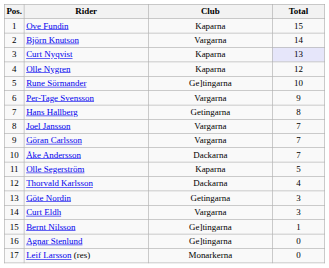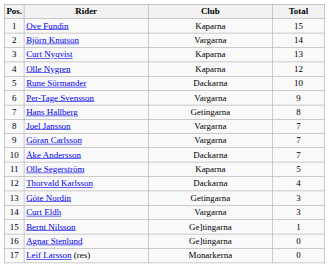 <table class=wikitable style="font-size:93%;">
 <tr>
 <th width=25px>Pos.</th>
 <th width=200px>Rider</th>
 <th width=200px>Club</th>
 <th width=80px>Total</th>
 </tr>
 <tr align=center>
 <td>1</td>
 <td align=left><a href='#'>Ove Fundin</a></td>
 <td>Kaparna</td>
 <td>15</td>
 </tr>
 <tr align=center>
 <td>2</td>
 <td align=left><a href='#'>Björn Knutson</a></td>
 <td>Vargarna</td>
 <td>14</td>
 </tr>
 <tr align=center>
 <td>3</td>
 <td align=left><a href='#'>Curt Nyqvist</a></td>
 <td>Kaparna</td>
-<td style="background: lavender;">13</td>
+<td>13</td>
 </tr>
 <tr align=center>
 <td>4</td>
 <td align=left><a href='#'>Olle Nygren</a></td>
 <td>Kaparna</td>
 <td>12</td>
 </tr>
 <tr align=center>
 <td>5</td>
 <td align=left><a href='#'>Rune Sörmander</a></td>
-<td>Ge]tingarna</td>
+<td>Dackarna</td>
 <td>10</td>
 </tr>
 <tr align=center>
 <td>6</td>
 <td align=left><a href='#'>Per-Tage Svensson</a></td>
 <td>Vargarna</td>
 <td>9</td>
 </tr>
 <tr align=center>
 <td>7</td>
 <td align=left><a href='#'>Hans Hallberg</a></td>
 <td>Getingarna</td>
 <td>8</td>
 </tr>
 <tr align=center>
 <td>8</td>
 <td align=left><a href='#'>Joel Jansson</a></td>
 <td>Vargarna</td>
 <td>7</td>
 </tr>
 <tr align=center>
 <td>9</td>
 <td align=left><a href='#'>Göran Carlsson</a></td>
 <td>Vargarna</td>
 <td>7</td>
 </tr>
 <tr align=center>
 <td>10</td>
 <td align=left><a href='#'>Åke Andersson</a></td>
 <td>Dackarna</td>
 <td>7</td>
 </tr>
 <tr align=center>
 <td>11</td>
 <td align=left><a href='#'>Olle Segerström</a></td>
 <td>Kaparna</td>
 <td>5</td>
 </tr>
 <tr align=center>
 <td>12</td>
 <td align=left><a href='#'>Thorvald Karlsson</a></td>
 <td>Dackarna</td>
 <td>4</td>
 </tr>
 <tr align=center>
 <td>13</td>
 <td align=left><a href='#'>Göte Nordin</a></td>
 <td>Getingarna</td>
 <td>3</td>
 </tr>
 <tr align=center>
 <td>14</td>
 <td align=left><a href='#'>Curt Eldh</a></td>
 <td>Vargarna</td>
 <td>3</td>
 </tr>
 <tr align=center>
 <td>15</td>
 <td align=left><a href='#'>Bernt Nilsson</a></td>
 <td>Ge]tingarna</td>
 <td>1</td>
 </tr>
 <tr align=center>
 <td>16</td>
 <td align=left><a href='#'>Agnar Stenlund</a></td>
 <td>Ge]tingarna</td>
 <td>0</td>
 </tr>
 <tr align=center>
 <td>17</td>
 <td align=left><a href='#'>Leif Larsson</a> (res)</td>
 <td>Monarkerna</td>
 <td>0</td>
 </tr>
 </table>
